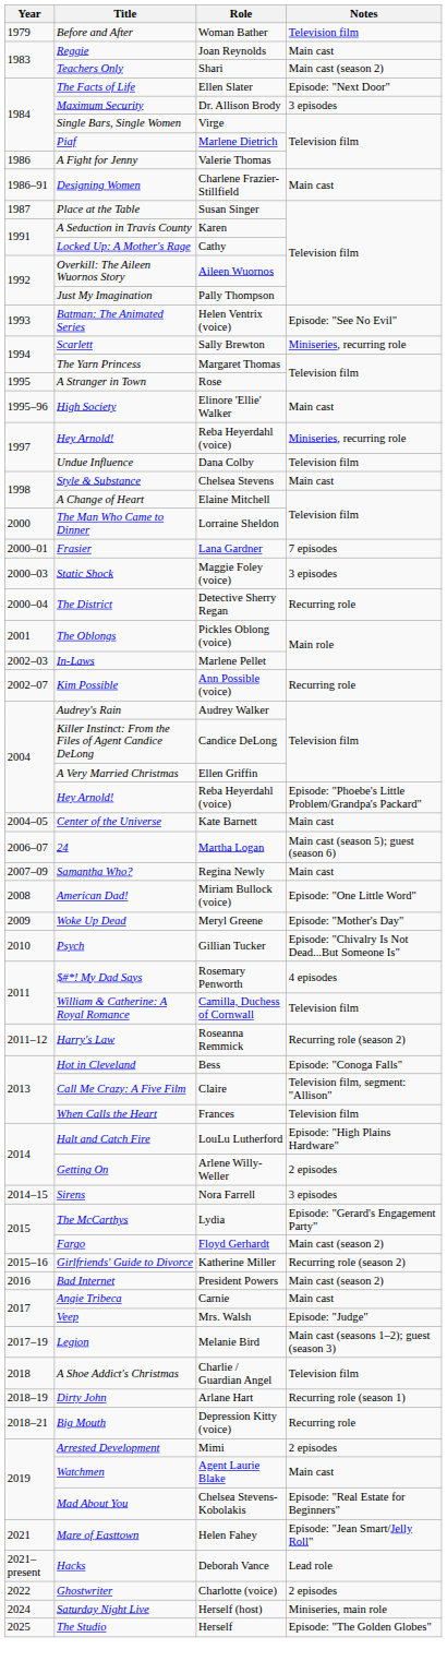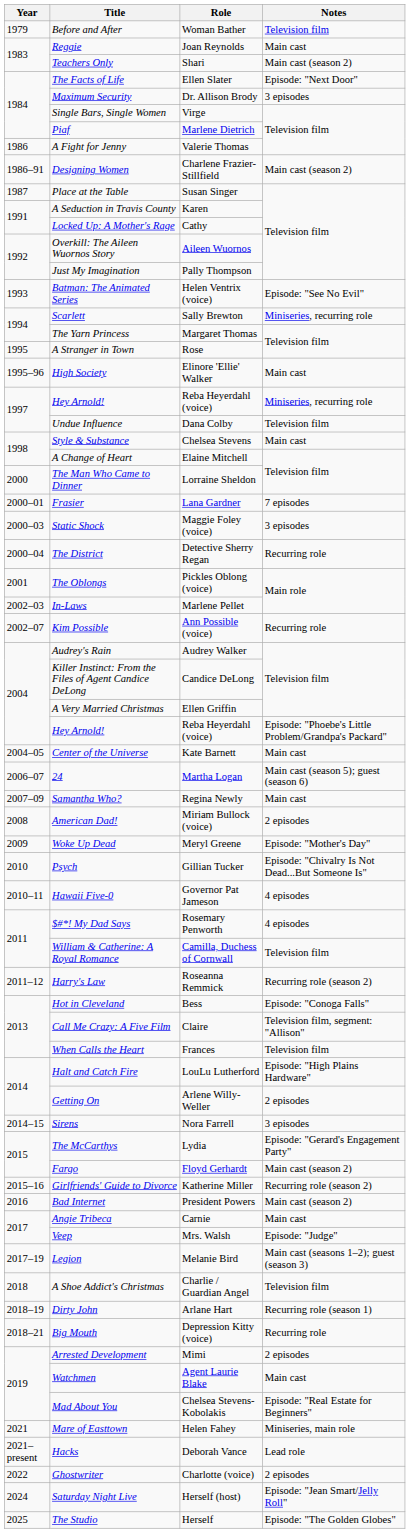 <table class="wikitable sortable">
 <tr>
 <th>Year</th>
 <th>Title</th>
 <th>Role</th>
 <th class="unsortable">Notes</th>
 </tr>
 <tr>
 <td>1979</td>
 <td><em>Before and After</em></td>
 <td>Woman Bather</td>
 <td><a href='#'>Television film</a></td>
 </tr>
 <tr>
 <td rowspan=2>1983</td>
 <td><em><a href='#'>Reggie</a></em></td>
 <td>Joan Reynolds</td>
 <td>Main cast</td>
 </tr>
 <tr>
 <td><em><a href='#'>Teachers Only</a></em></td>
 <td>Shari</td>
 <td>Main cast (season 2)</td>
 </tr>
 <tr>
 <td rowspan=4>1984</td>
 <td><em><a href='#'>The Facts of Life</a></em></td>
 <td>Ellen Slater</td>
 <td>Episode: "Next Door"</td>
 </tr>
 <tr>
 <td><em><a href='#'>Maximum Security</a></em></td>
 <td>Dr. Allison Brody</td>
 <td>3 episodes</td>
 </tr>
 <tr>
 <td><em>Single Bars, Single Women</em></td>
 <td>Virge</td>
 <td rowspan=3>Television film</td>
 </tr>
 <tr>
 <td><em><a href='#'>Piaf</a></em></td>
 <td><a href='#'>Marlene Dietrich</a></td>
 </tr>
 <tr>
 <td>1986</td>
 <td><em>A Fight for Jenny</em></td>
 <td>Valerie Thomas</td>
 </tr>
 <tr>
 <td>1986–91</td>
 <td><em><a href='#'>Designing Women</a></em></td>
 <td>Charlene Frazier-Stillfield</td>
-<td>Main cast</td>
+<td>Main cast (season 2)</td>
 </tr>
 <tr>
 <td>1987</td>
 <td><em>Place at the Table</em></td>
 <td>Susan Singer</td>
 <td rowspan=5>Television film</td>
 </tr>
 <tr>
 <td rowspan=2>1991</td>
 <td><em>A Seduction in Travis County</em></td>
 <td>Karen</td>
 </tr>
 <tr>
 <td><em><a href='#'>Locked Up: A Mother's Rage</a></em></td>
 <td>Cathy</td>
 </tr>
 <tr>
 <td rowspan=2>1992</td>
 <td><em>Overkill: The Aileen Wuornos Story</em></td>
 <td><a href='#'>Aileen Wuornos</a></td>
 </tr>
 <tr>
 <td><em>Just My Imagination</em></td>
 <td>Pally Thompson</td>
 </tr>
 <tr>
 <td>1993</td>
 <td><em><a href='#'>Batman: The Animated Series</a></em></td>
 <td>Helen Ventrix (voice)</td>
 <td>Episode: "See No Evil"</td>
 </tr>
 <tr>
 <td rowspan=2>1994</td>
 <td><em><a href='#'>Scarlett</a></em></td>
 <td>Sally Brewton</td>
 <td><a href='#'>Miniseries</a>, recurring role</td>
 </tr>
 <tr>
 <td><em>The Yarn Princess</em></td>
 <td>Margaret Thomas</td>
 <td rowspan=2>Television film</td>
 </tr>
 <tr>
 <td>1995</td>
 <td><em>A Stranger in Town</em></td>
 <td>Rose</td>
 </tr>
 <tr>
 <td>1995–96</td>
 <td><em><a href='#'>High Society</a></em></td>
 <td>Elinore 'Ellie' Walker</td>
 <td>Main cast</td>
 </tr>
 <tr>
 <td rowspan=2>1997</td>
 <td><em><a href='#'>Hey Arnold!</a></em></td>
 <td>Reba Heyerdahl (voice)</td>
 <td><a href='#'>Miniseries</a>, recurring role</td>
 </tr>
 <tr>
 <td><em>Undue Influence</em></td>
 <td>Dana Colby</td>
 <td>Television film</td>
 </tr>
 <tr>
 <td rowspan=2>1998</td>
 <td><em><a href='#'>Style & Substance</a> </em></td>
 <td>Chelsea Stevens</td>
 <td>Main cast</td>
 </tr>
 <tr>
 <td><em>A Change of Heart</em></td>
 <td>Elaine Mitchell</td>
 <td rowspan=2>Television film</td>
 </tr>
 <tr>
 <td>2000</td>
 <td><em><a href='#'>The Man Who Came to Dinner</a></em></td>
 <td>Lorraine Sheldon</td>
 </tr>
 <tr>
 <td>2000–01</td>
 <td><em><a href='#'>Frasier</a></em></td>
 <td><a href='#'>Lana Gardner</a></td>
 <td>7 episodes</td>
 </tr>
 <tr>
 <td>2000–03</td>
 <td><em><a href='#'>Static Shock</a></em></td>
 <td>Maggie Foley (voice)</td>
 <td>3 episodes</td>
 </tr>
 <tr>
 <td>2000–04</td>
 <td><em><a href='#'>The District</a></em></td>
 <td>Detective Sherry Regan</td>
 <td>Recurring role</td>
 </tr>
 <tr>
 <td>2001</td>
 <td><em><a href='#'>The Oblongs</a></em></td>
 <td>Pickles Oblong (voice)</td>
 <td rowspan=2>Main role</td>
 </tr>
 <tr>
 <td>2002–03</td>
 <td><em><a href='#'>In-Laws</a></em></td>
 <td>Marlene Pellet</td>
 </tr>
 <tr>
 <td>2002–07</td>
 <td><em><a href='#'>Kim Possible</a></em></td>
 <td><a href='#'>Ann Possible</a> (voice)</td>
 <td>Recurring role</td>
 </tr>
 <tr>
 <td rowspan=4>2004</td>
 <td><em>Audrey's Rain</em></td>
 <td>Audrey Walker</td>
 <td rowspan=3>Television film</td>
 </tr>
 <tr>
 <td><em>Killer Instinct: From the Files of Agent Candice DeLong</em></td>
 <td>Candice DeLong</td>
 </tr>
 <tr>
 <td><em>A Very Married Christmas</em></td>
 <td>Ellen Griffin</td>
 </tr>
 <tr>
 <td><em><a href='#'>Hey Arnold!</a></em></td>
 <td>Reba Heyerdahl (voice)</td>
 <td>Episode: "Phoebe's Little Problem/Grandpa's Packard"</td>
 </tr>
 <tr>
 <td>2004–05</td>
 <td><em><a href='#'>Center of the Universe</a></em></td>
 <td>Kate Barnett</td>
 <td>Main cast</td>
 </tr>
 <tr>
 <td>2006–07</td>
 <td><em><a href='#'>24</a></em></td>
 <td><a href='#'>Martha Logan</a></td>
 <td>Main cast (season 5); guest (season 6)</td>
 </tr>
 <tr>
 <td>2007–09</td>
 <td><em><a href='#'>Samantha Who?</a></em></td>
 <td>Regina Newly</td>
 <td>Main cast</td>
 </tr>
 <tr>
 <td>2008</td>
 <td><em><a href='#'>American Dad!</a></em></td>
 <td>Miriam Bullock (voice)</td>
-<td>Episode: "One Little Word"</td>
+<td>2 episodes</td>
 </tr>
 <tr>
 <td>2009</td>
 <td><em><a href='#'>Woke Up Dead</a></em></td>
 <td>Meryl Greene</td>
 <td>Episode: "Mother's Day"</td>
 </tr>
 <tr>
 <td>2010</td>
 <td><em><a href='#'>Psych</a></em></td>
 <td>Gillian Tucker</td>
 <td>Episode: "Chivalry Is Not Dead...But Someone Is"</td>
+</tr>
+<tr>
+<td>2010–11</td>
+<td><em><a href='#'>Hawaii Five-0</a></em></td>
+<td>Governor Pat Jameson</td>
+<td>4 episodes</td>
 </tr>
 <tr>
 <td rowspan=2>2011</td>
 <td><em><a href='#'>$#*! My Dad Says</a></em></td>
 <td>Rosemary Penworth</td>
 <td>4 episodes</td>
 </tr>
 <tr>
 <td><em><a href='#'>William & Catherine: A Royal Romance</a></em></td>
 <td><a href='#'>Camilla, Duchess of Cornwall</a></td>
 <td>Television film</td>
 </tr>
 <tr>
 <td>2011–12</td>
 <td><em><a href='#'>Harry's Law</a></em></td>
 <td>Roseanna Remmick</td>
 <td>Recurring role (season 2)</td>
 </tr>
 <tr>
 <td rowspan=3>2013</td>
 <td><em><a href='#'>Hot in Cleveland</a></em></td>
 <td>Bess</td>
 <td>Episode: "Conoga Falls"</td>
 </tr>
 <tr>
 <td><em><a href='#'>Call Me Crazy: A Five Film</a></em></td>
 <td>Claire</td>
 <td>Television film, segment: "Allison"</td>
 </tr>
 <tr>
 <td><em><a href='#'>When Calls the Heart</a></em></td>
 <td>Frances</td>
 <td>Television film</td>
 </tr>
 <tr>
 <td rowspan=2>2014</td>
 <td><em><a href='#'>Halt and Catch Fire</a></em></td>
 <td>LouLu Lutherford</td>
 <td>Episode: "High Plains Hardware"</td>
 </tr>
 <tr>
 <td><em><a href='#'>Getting On</a></em></td>
 <td>Arlene Willy-Weller</td>
 <td>2 episodes</td>
 </tr>
 <tr>
 <td>2014–15</td>
 <td><em><a href='#'>Sirens</a></em></td>
 <td>Nora Farrell</td>
 <td>3 episodes</td>
 </tr>
 <tr>
 <td rowspan=2>2015</td>
 <td><em><a href='#'>The McCarthys</a></em></td>
 <td>Lydia</td>
 <td>Episode: "Gerard's Engagement Party"</td>
 </tr>
 <tr>
 <td><em><a href='#'>Fargo</a></em></td>
 <td><a href='#'>Floyd Gerhardt</a></td>
 <td>Main cast (season 2)</td>
 </tr>
 <tr>
 <td>2015–16</td>
 <td><em><a href='#'>Girlfriends' Guide to Divorce</a></em></td>
 <td>Katherine Miller</td>
 <td>Recurring role (season 2)</td>
 </tr>
 <tr>
 <td>2016</td>
 <td><em><a href='#'>Bad Internet</a></em></td>
 <td>President Powers</td>
 <td>Main cast (season 2)</td>
 </tr>
 <tr>
 <td rowspan=2>2017</td>
 <td><em><a href='#'>Angie Tribeca</a></em></td>
 <td>Carnie</td>
 <td>Main cast</td>
 </tr>
 <tr>
 <td><em><a href='#'>Veep</a></em></td>
 <td>Mrs. Walsh</td>
 <td>Episode: "Judge"</td>
 </tr>
 <tr>
 <td>2017–19</td>
 <td><em><a href='#'>Legion</a></em></td>
 <td>Melanie Bird</td>
 <td>Main cast (seasons 1–2); guest (season 3)</td>
 </tr>
 <tr>
 <td>2018</td>
 <td><em>A Shoe Addict's Christmas</em></td>
 <td>Charlie / Guardian Angel</td>
 <td>Television film</td>
 </tr>
 <tr>
 <td>2018–19</td>
 <td><em><a href='#'>Dirty John</a></em></td>
 <td>Arlane Hart</td>
 <td>Recurring role (season 1)</td>
 </tr>
 <tr>
 <td>2018–21</td>
 <td><em><a href='#'>Big Mouth</a></em></td>
 <td>Depression Kitty (voice)</td>
 <td>Recurring role</td>
 </tr>
 <tr>
 <td rowspan=3>2019</td>
 <td><em><a href='#'>Arrested Development</a></em></td>
 <td>Mimi</td>
 <td>2 episodes</td>
 </tr>
 <tr>
 <td><em><a href='#'>Watchmen</a></em></td>
 <td><a href='#'>Agent Laurie Blake</a></td>
 <td>Main cast</td>
 </tr>
 <tr>
 <td><em><a href='#'>Mad About You</a></em></td>
 <td>Chelsea Stevens-Kobolakis</td>
 <td>Episode: "Real Estate for Beginners"</td>
 </tr>
 <tr>
 <td>2021</td>
 <td><em><a href='#'>Mare of Easttown</a></em></td>
 <td>Helen Fahey</td>
-<td>Episode: "Jean Smart/<a href='#'>Jelly Roll</a>"</td>
+<td>Miniseries, main role</td>
 </tr>
 <tr>
 <td>2021–present</td>
 <td><em><a href='#'>Hacks</a></em></td>
 <td>Deborah Vance</td>
 <td>Lead role</td>
 </tr>
 <tr>
 <td>2022</td>
 <td><em><a href='#'>Ghostwriter</a></em></td>
 <td>Charlotte (voice)</td>
 <td>2 episodes</td>
 </tr>
 <tr>
 <td>2024</td>
 <td><em><a href='#'>Saturday Night Live</a></em></td>
 <td>Herself (host)</td>
-<td>Miniseries, main role</td>
+<td>Episode: "Jean Smart/<a href='#'>Jelly Roll</a>"</td>
 </tr>
 <tr>
 <td>2025</td>
 <td><em><a href='#'>The Studio</a></em></td>
 <td>Herself</td>
 <td>Episode: "The Golden Globes"</td>
 </tr>
 </table>
